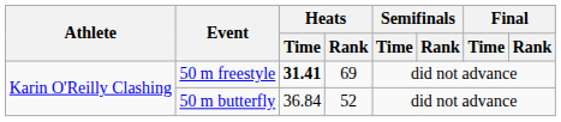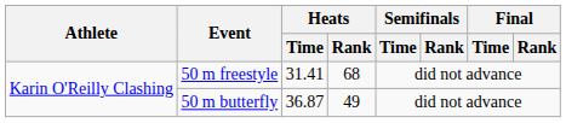 <table class=wikitable style=font-size:90%>
 <tr>
 <th rowspan=2>Athlete</th>
 <th rowspan=2>Event</th>
 <th colspan=2>Heats</th>
 <th colspan=2>Semifinals</th>
 <th colspan=2>Final</th>
 </tr>
 <tr>
 <th>Time</th>
 <th>Rank</th>
 <th>Time</th>
 <th>Rank</th>
 <th>Time</th>
 <th>Rank</th>
 </tr>
 <tr align=center>
 <td align=left rowspan=2><a href='#'>Karin O'Reilly Clashing</a></td>
 <td align=left><a href='#'>50 m freestyle</a></td>
-<td><strong>31.41</strong></td>
-<td>69</td>
+<td>31.41</td>
+<td>68</td>
 <td colspan=4>did not advance</td>
 </tr>
 <tr align=center>
 <td align=left><a href='#'>50 m butterfly</a></td>
-<td>36.84</td>
-<td>52</td>
+<td>36.87</td>
+<td>49</td>
 <td colspan=4>did not advance</td>
 </tr>
 </table>
